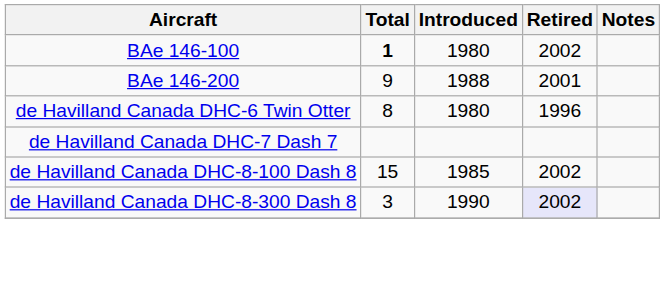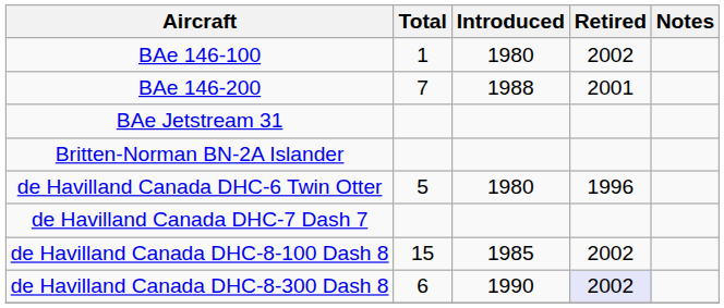 <table class="wikitable" style="margin:0.5em auto; text-align:center">
 <tr>
 <th>Aircraft</th>
 <th>Total</th>
 <th>Introduced</th>
 <th>Retired</th>
 <th>Notes</th>
 </tr>
 <tr>
 <td><a href='#'>BAe 146-100</a></td>
-<td><strong>1</strong></td>
+<td>1</td>
 <td>1980</td>
 <td>2002</td>
 <td></td>
 </tr>
 <tr>
 <td><a href='#'>BAe 146-200</a></td>
-<td>9</td>
+<td>7</td>
 <td>1988</td>
 <td>2001</td>
 <td></td>
 </tr>
 <tr>
+<td><a href='#'>BAe Jetstream 31</a></td>
+<td></td>
+<td></td>
+<td></td>
+<td></td>
+</tr>
+<tr>
+<td><a href='#'>Britten-Norman BN-2A Islander</a></td>
+<td></td>
+<td></td>
+<td></td>
+<td></td>
+</tr>
+<tr>
 <td><a href='#'>de Havilland Canada DHC-6 Twin Otter</a></td>
-<td>8</td>
+<td>5</td>
 <td>1980</td>
 <td>1996</td>
 <td></td>
 </tr>
 <tr>
 <td><a href='#'>de Havilland Canada DHC-7 Dash 7</a></td>
 <td></td>
 <td></td>
 <td></td>
 <td></td>
 </tr>
 <tr>
 <td><a href='#'>de Havilland Canada DHC-8-100 Dash 8</a></td>
 <td>15</td>
 <td>1985</td>
 <td>2002</td>
 <td></td>
 </tr>
 <tr>
 <td><a href='#'>de Havilland Canada DHC-8-300 Dash 8</a></td>
-<td>3</td>
+<td>6</td>
 <td>1990</td>
 <td style="background: lavender;">2002</td>
 <td></td>
 </tr>
 <tr>
 </tr>
 </table>
